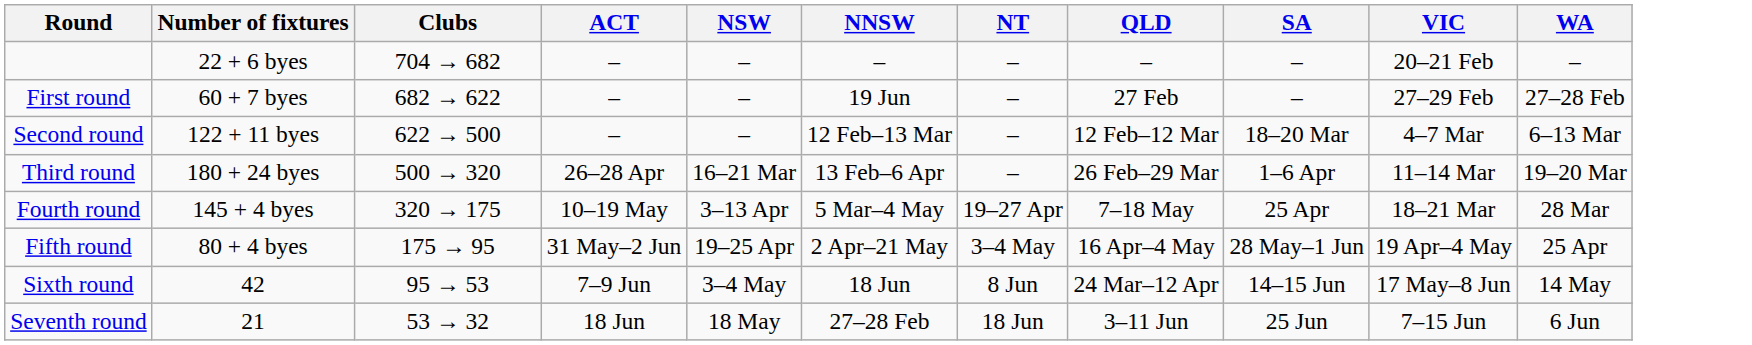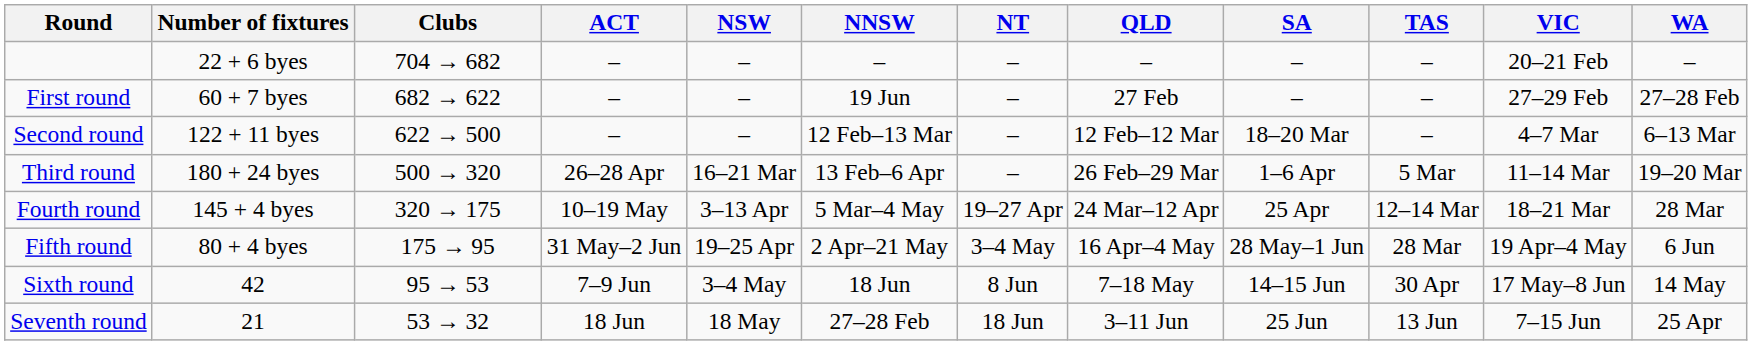 <table class="wikitable" style="text-align:center">
 <tr>
 <th>Round</th>
 <th>Number of fixtures</th>
 <th style="width:120px">Clubs</th>
 <th><a href='#'>ACT</a></th>
 <th><a href='#'>NSW</a></th>
 <th><a href='#'>NNSW</a></th>
 <th><a href='#'>NT</a></th>
 <th><a href='#'>QLD</a></th>
 <th><a href='#'>SA</a></th>
+<th><a href='#'>TAS</a></th>
 <th><a href='#'>VIC</a></th>
 <th><a href='#'>WA</a></th>
 </tr>
 <tr>
 <td></td>
 <td>22 + 6 byes</td>
 <td>704 → 682</td>
+<td>–</td>
 <td>–</td>
 <td>–</td>
 <td>–</td>
 <td>–</td>
 <td>–</td>
 <td>–</td>
 <td>20–21 Feb</td>
 <td>–</td>
 </tr>
 <tr>
 <td><a href='#'>First round</a></td>
 <td>60 + 7 byes</td>
 <td>682 → 622</td>
 <td>–</td>
 <td>–</td>
 <td>19 Jun</td>
 <td>–</td>
 <td>27 Feb</td>
 <td>–</td>
+<td>–</td>
 <td>27–29 Feb</td>
 <td>27–28 Feb</td>
 </tr>
 <tr>
 <td><a href='#'>Second round</a></td>
 <td>122 + 11 byes</td>
 <td>622 → 500</td>
 <td>–</td>
 <td>–</td>
 <td>12 Feb–13 Mar</td>
 <td>–</td>
 <td>12 Feb–12 Mar</td>
 <td>18–20 Mar</td>
+<td>–</td>
 <td>4–7 Mar</td>
 <td>6–13 Mar</td>
 </tr>
 <tr>
 <td><a href='#'>Third round</a></td>
 <td>180 + 24 byes</td>
 <td>500 → 320</td>
 <td>26–28 Apr</td>
 <td>16–21 Mar</td>
 <td>13 Feb–6 Apr</td>
 <td>–</td>
 <td>26 Feb–29 Mar</td>
 <td>1–6 Apr</td>
+<td>5 Mar</td>
 <td>11–14 Mar</td>
 <td>19–20 Mar</td>
 </tr>
 <tr>
 <td><a href='#'>Fourth round</a></td>
 <td>145 + 4 byes</td>
 <td>320 → 175</td>
 <td>10–19 May</td>
 <td>3–13 Apr</td>
 <td>5 Mar–4 May</td>
 <td>19–27 Apr</td>
-<td>7–18 May</td>
+<td>24 Mar–12 Apr</td>
 <td>25 Apr</td>
+<td>12–14 Mar</td>
 <td>18–21 Mar</td>
 <td>28 Mar</td>
 </tr>
 <tr>
 <td><a href='#'>Fifth round</a></td>
 <td>80 + 4 byes</td>
 <td>175 → 95</td>
 <td>31 May–2 Jun</td>
 <td>19–25 Apr</td>
 <td>2 Apr–21 May</td>
 <td>3–4 May</td>
 <td>16 Apr–4 May</td>
 <td>28 May–1 Jun</td>
+<td>28 Mar</td>
 <td>19 Apr–4 May</td>
-<td>25 Apr</td>
+<td>6 Jun</td>
 </tr>
 <tr>
 <td><a href='#'>Sixth round</a></td>
 <td>42</td>
 <td>95 → 53</td>
 <td>7–9 Jun</td>
 <td>3–4 May</td>
 <td>18 Jun</td>
 <td>8 Jun</td>
-<td>24 Mar–12 Apr</td>
+<td>7–18 May</td>
 <td>14–15 Jun</td>
+<td>30 Apr</td>
 <td>17 May–8 Jun</td>
 <td>14 May</td>
 </tr>
 <tr>
 <td><a href='#'>Seventh round</a></td>
 <td>21</td>
 <td>53 → 32</td>
 <td>18 Jun</td>
 <td>18 May</td>
 <td>27–28 Feb</td>
 <td>18 Jun</td>
 <td>3–11 Jun</td>
 <td>25 Jun</td>
+<td>13 Jun</td>
 <td>7–15 Jun</td>
-<td>6 Jun</td>
+<td>25 Apr</td>
 </tr>
 </table>
